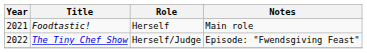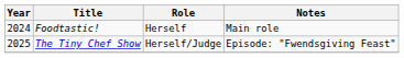 <table class="wikitable sortable">
 <tr>
 <th>Year</th>
 <th>Title</th>
 <th>Role</th>
 <th class="unsortable">Notes</th>
 </tr>
 <tr>
-<td>2021</td>
+<td>2024</td>
 <td><em>Foodtastic!</em></td>
 <td>Herself</td>
 <td>Main role</td>
 </tr>
 <tr>
-<td>2022</td>
+<td>2025</td>
 <td><em><a href='#'>The Tiny Chef Show</a></em></td>
 <td>Herself/Judge</td>
 <td>Episode: "Fwendsgiving Feast"</td>
 </tr>
 <tr>
 </tr>
 </table>
